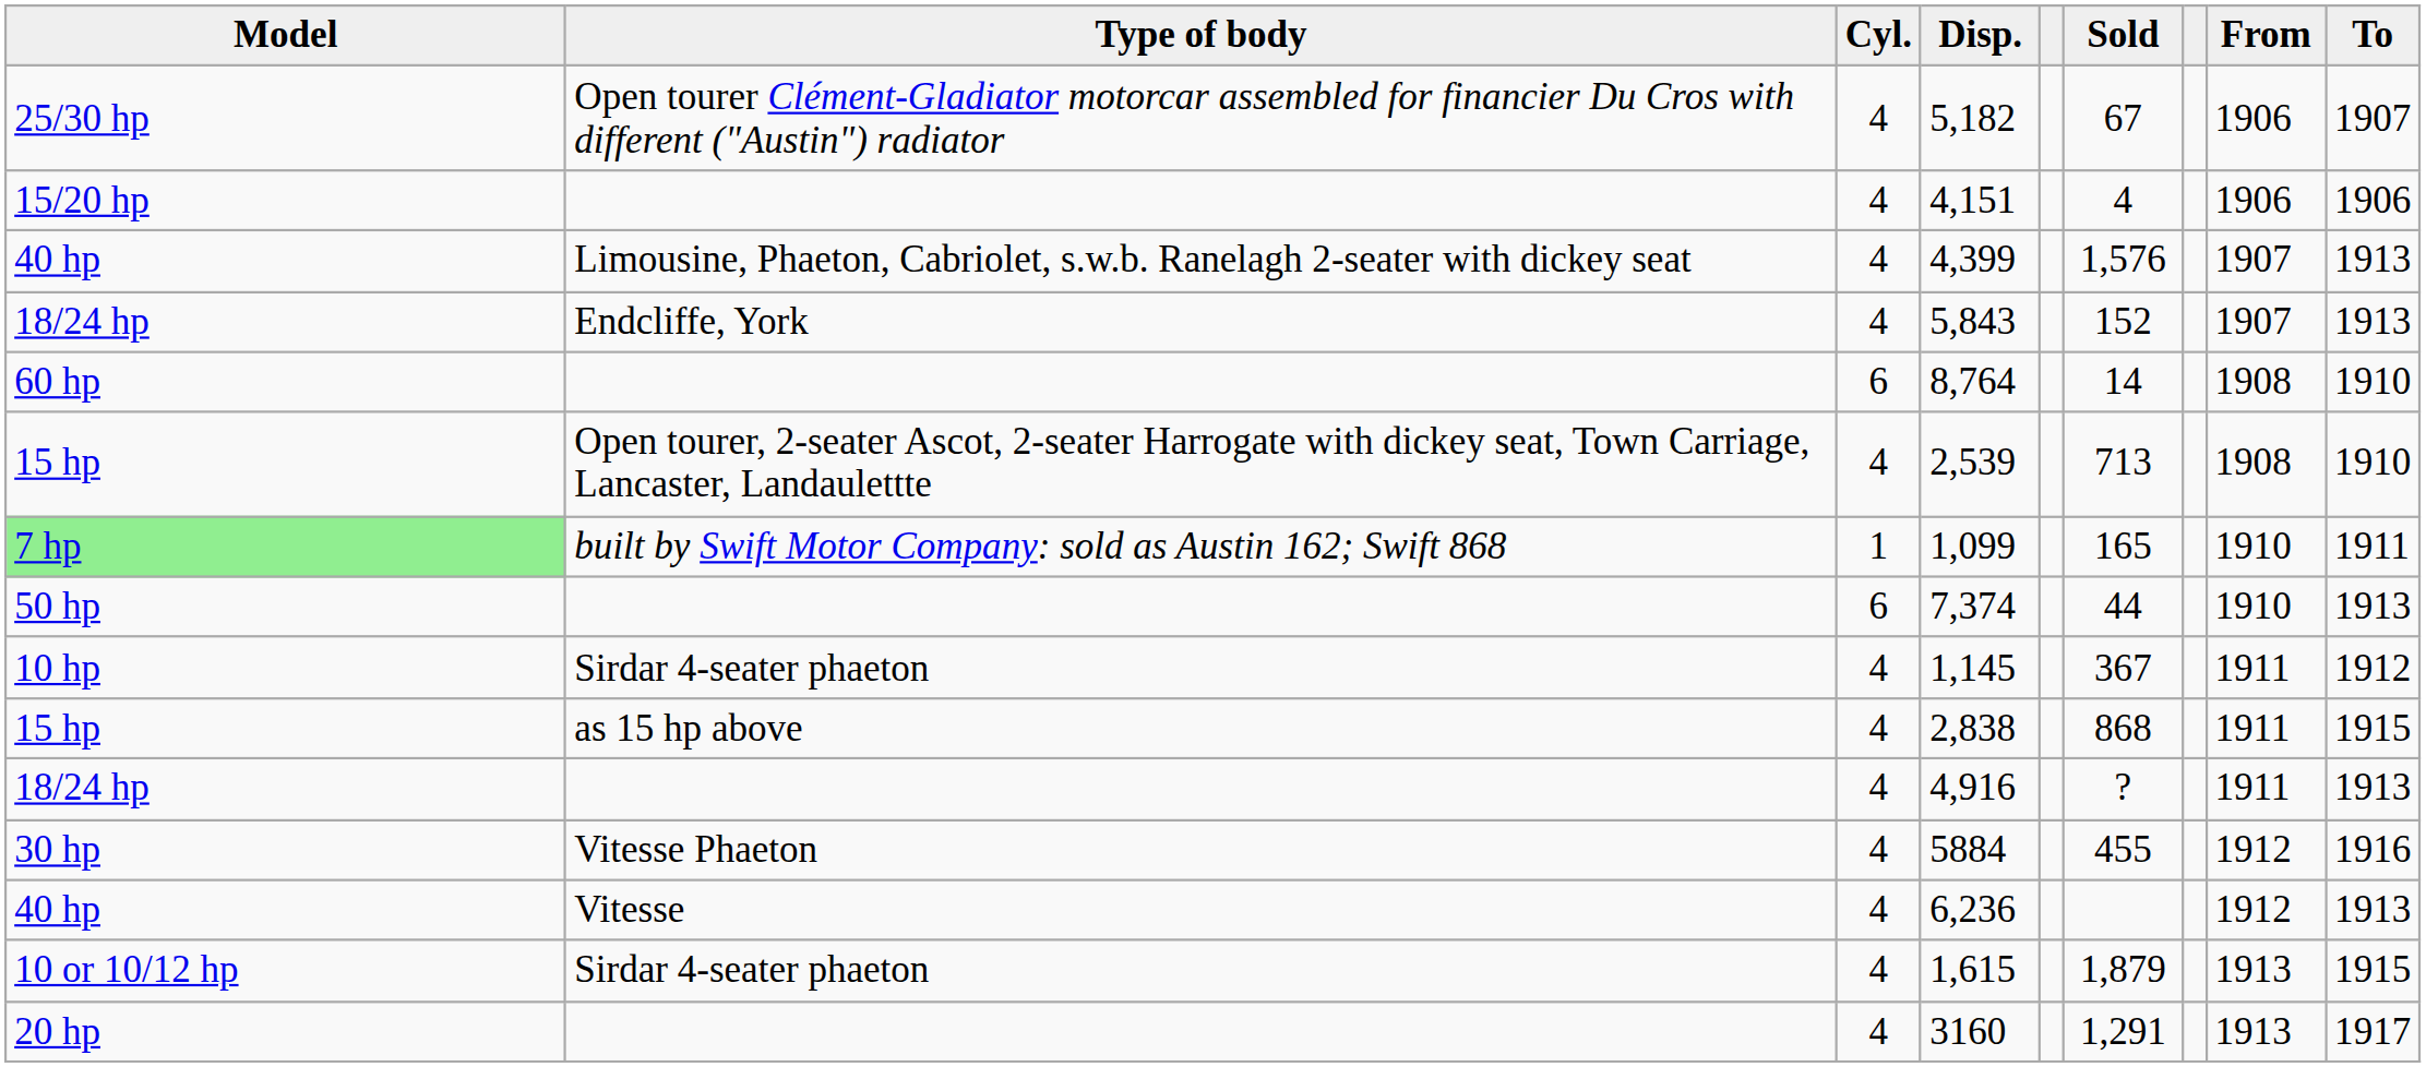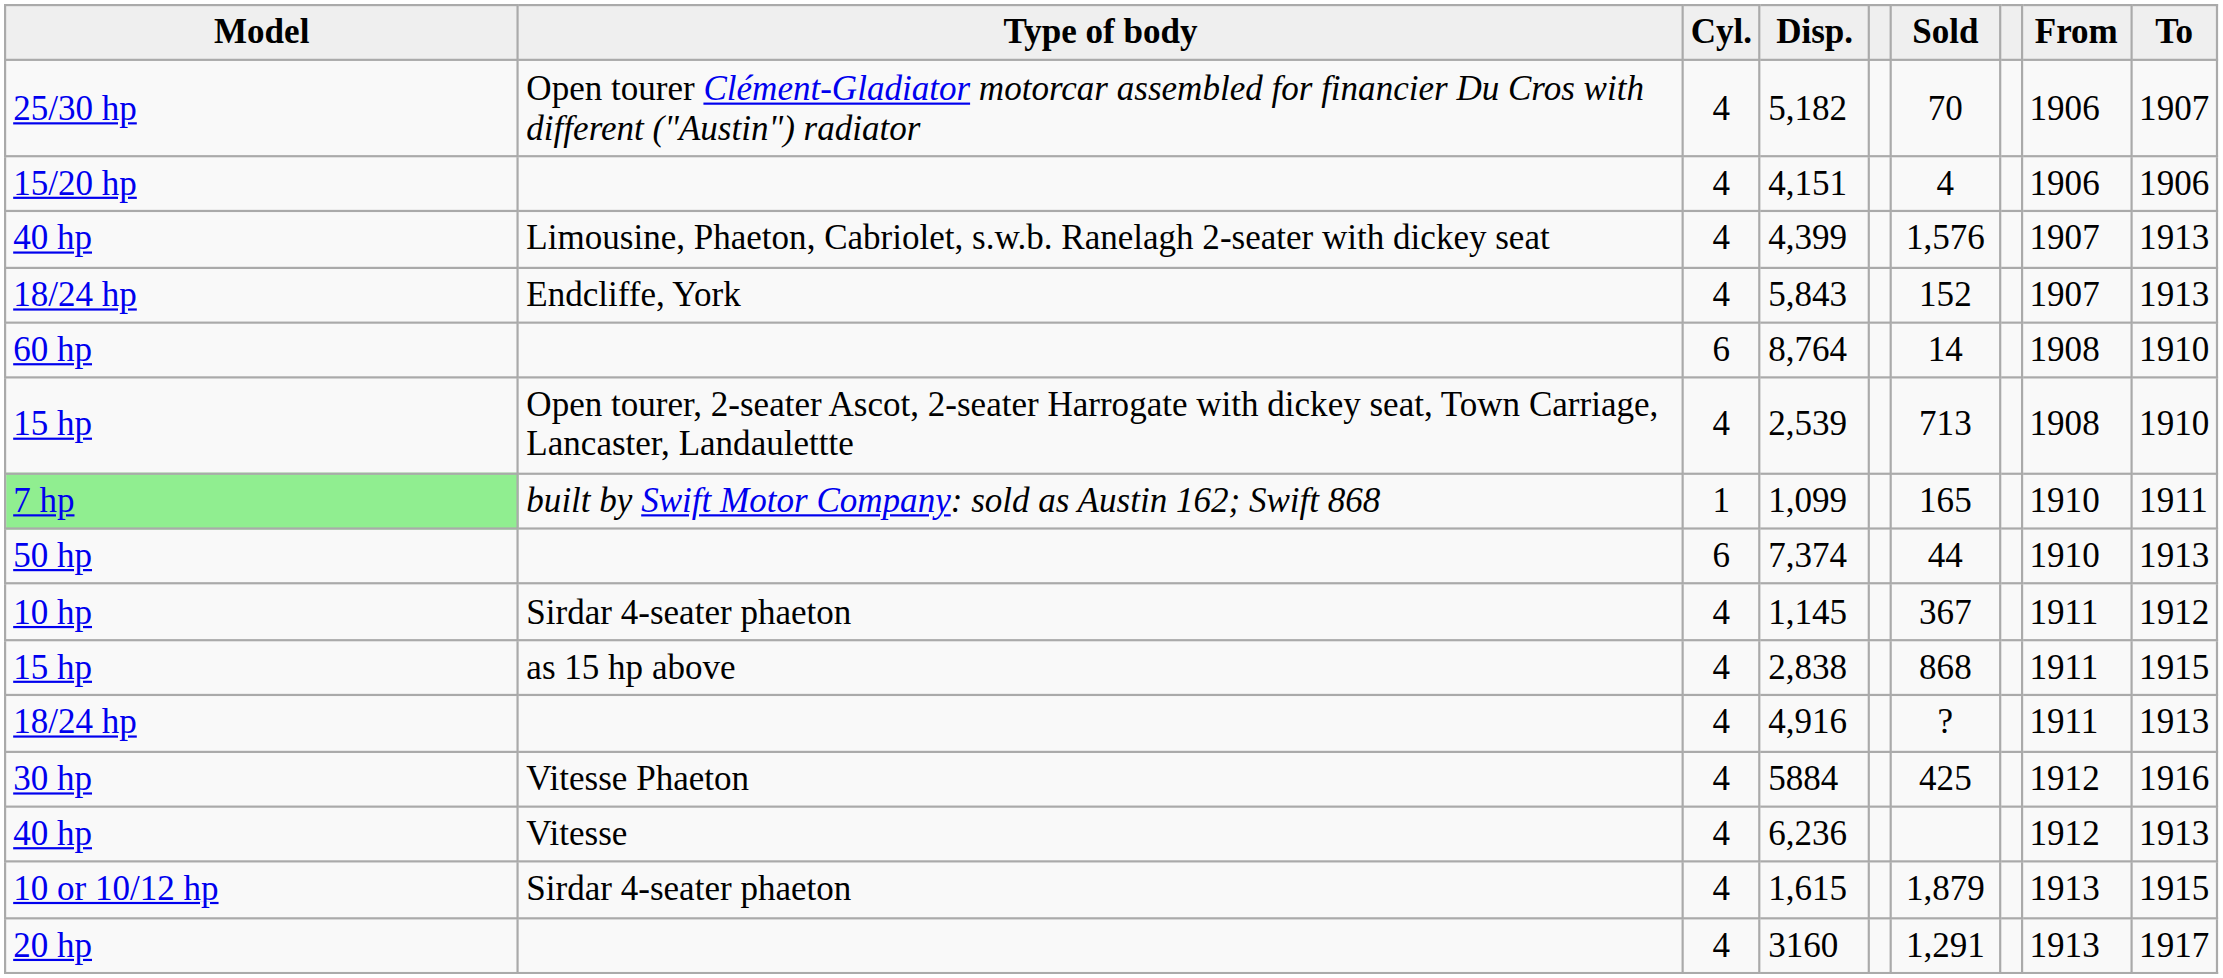 <table class="wikitable" style="width:80%">
 <tr>
 <th style="background:#efefef; width:25%"><strong>Model</strong></th>
 <th style="background:#efefef; width:57%"><strong>Type of body</strong></th>
 <th style="background:#efefef; width:1%"><strong>Cyl.</strong></th>
 <th style="background:#efefef; width:5%"><strong>Disp.</strong></th>
 <th style="background:#efefef; width:1%"><strong> </strong></th>
 <th style="background:#efefef; width:5%"><strong> Sold </strong></th>
 <th style="background:#efefef; width:1%"><strong> </strong></th>
 <th style="background:#efefef; width:5%"><strong>From</strong></th>
 <th style="background:#efefef; width:5%"><strong>To</strong></th>
 </tr>
 <tr>
 <td><a href='#'>25/30 hp</a></td>
 <td>Open tourer <em><a href='#'>Clément-Gladiator</a> motorcar assembled for financier Du Cros with different ("Austin") radiator</em></td>
 <td style="text-align:center;">4</td>
 <td>5,182</td>
 <td></td>
-<td style="text-align:center;">67</td>
+<td style="text-align:center;">70</td>
 <td></td>
 <td>1906</td>
 <td>1907</td>
 </tr>
 <tr>
 <td><a href='#'>15/20 hp</a></td>
 <td></td>
 <td style="text-align:center;">4</td>
 <td>4,151</td>
 <td></td>
 <td style="text-align:center;">4</td>
 <td></td>
 <td>1906</td>
 <td>1906</td>
 </tr>
 <tr>
 <td><a href='#'>40 hp</a></td>
 <td>Limousine, Phaeton, Cabriolet, s.w.b. Ranelagh 2-seater with dickey seat</td>
 <td style="text-align:center;">4</td>
 <td>4,399</td>
 <td></td>
 <td style="text-align:center;">1,576</td>
 <td></td>
 <td>1907</td>
 <td>1913</td>
 </tr>
 <tr>
 <td><a href='#'>18/24 hp</a></td>
 <td>Endcliffe, York</td>
 <td style="text-align:center;">4</td>
 <td>5,843</td>
 <td></td>
 <td style="text-align:center;">152</td>
 <td></td>
 <td>1907</td>
 <td>1913</td>
 </tr>
 <tr>
 <td><a href='#'>60 hp</a></td>
 <td></td>
 <td style="text-align:center;">6</td>
 <td>8,764</td>
 <td></td>
 <td style="text-align:center;">14</td>
 <td></td>
 <td>1908</td>
 <td>1910</td>
 </tr>
 <tr>
 <td><a href='#'>15 hp</a></td>
 <td>Open tourer, 2-seater Ascot, 2-seater Harrogate with dickey seat, Town Carriage, Lancaster, Landaulettte</td>
 <td style="text-align:center;">4</td>
 <td>2,539</td>
 <td></td>
 <td style="text-align:center;">713</td>
 <td></td>
 <td>1908</td>
 <td>1910</td>
 </tr>
 <tr>
 <td style="background: lightgreen;"><a href='#'>7 hp</a></td>
 <td><em>built by <a href='#'>Swift Motor Company</a>: sold as Austin 162; Swift 868</em></td>
 <td style="text-align:center;">1</td>
 <td>1,099</td>
 <td></td>
 <td style="text-align:center;">165</td>
 <td></td>
 <td>1910</td>
 <td>1911</td>
 </tr>
 <tr>
 <td><a href='#'>50 hp</a></td>
 <td></td>
 <td style="text-align:center;">6</td>
 <td>7,374</td>
 <td></td>
 <td style="text-align:center;">44</td>
 <td></td>
 <td>1910</td>
 <td>1913</td>
 </tr>
 <tr>
 <td><a href='#'>10 hp</a></td>
 <td>Sirdar 4-seater phaeton</td>
 <td style="text-align:center;">4</td>
 <td>1,145</td>
 <td></td>
 <td style="text-align:center;">367</td>
 <td></td>
 <td>1911</td>
 <td>1912</td>
 </tr>
 <tr>
 <td><a href='#'>15 hp</a></td>
 <td>as 15 hp above</td>
 <td style="text-align:center;">4</td>
 <td>2,838</td>
 <td></td>
 <td style="text-align:center;">868</td>
 <td></td>
 <td>1911</td>
 <td>1915</td>
 </tr>
 <tr>
 <td><a href='#'>18/24 hp</a></td>
 <td></td>
 <td style="text-align:center;">4</td>
 <td>4,916</td>
 <td></td>
 <td style="text-align:center;">?</td>
 <td></td>
 <td>1911</td>
 <td>1913</td>
 </tr>
 <tr>
 <td><a href='#'>30 hp</a></td>
 <td>Vitesse Phaeton</td>
 <td style="text-align:center;">4</td>
 <td>5884</td>
 <td></td>
-<td style="text-align:center;">455</td>
+<td style="text-align:center;">425</td>
 <td></td>
 <td>1912</td>
 <td>1916</td>
 </tr>
 <tr>
 <td><a href='#'>40 hp</a></td>
 <td>Vitesse</td>
 <td style="text-align:center;">4</td>
 <td>6,236</td>
 <td></td>
 <td></td>
 <td></td>
 <td>1912</td>
 <td>1913</td>
 </tr>
 <tr>
 <td><a href='#'>10 or 10/12 hp</a></td>
 <td>Sirdar 4-seater phaeton</td>
 <td style="text-align:center;">4</td>
 <td>1,615</td>
 <td></td>
 <td style="text-align:center;">1,879</td>
 <td></td>
 <td>1913</td>
 <td>1915</td>
 </tr>
 <tr>
 <td><a href='#'>20 hp</a></td>
 <td></td>
 <td style="text-align:center;">4</td>
 <td>3160</td>
 <td></td>
 <td style="text-align:center;">1,291</td>
 <td></td>
 <td>1913</td>
 <td>1917</td>
 </tr>
 <tr>
 </tr>
 </table>
